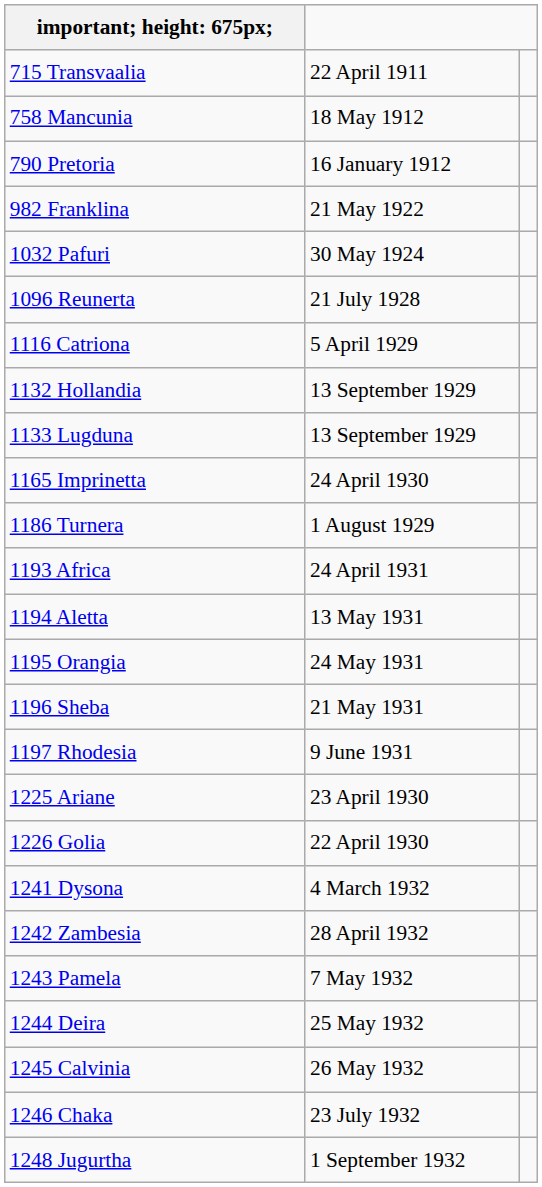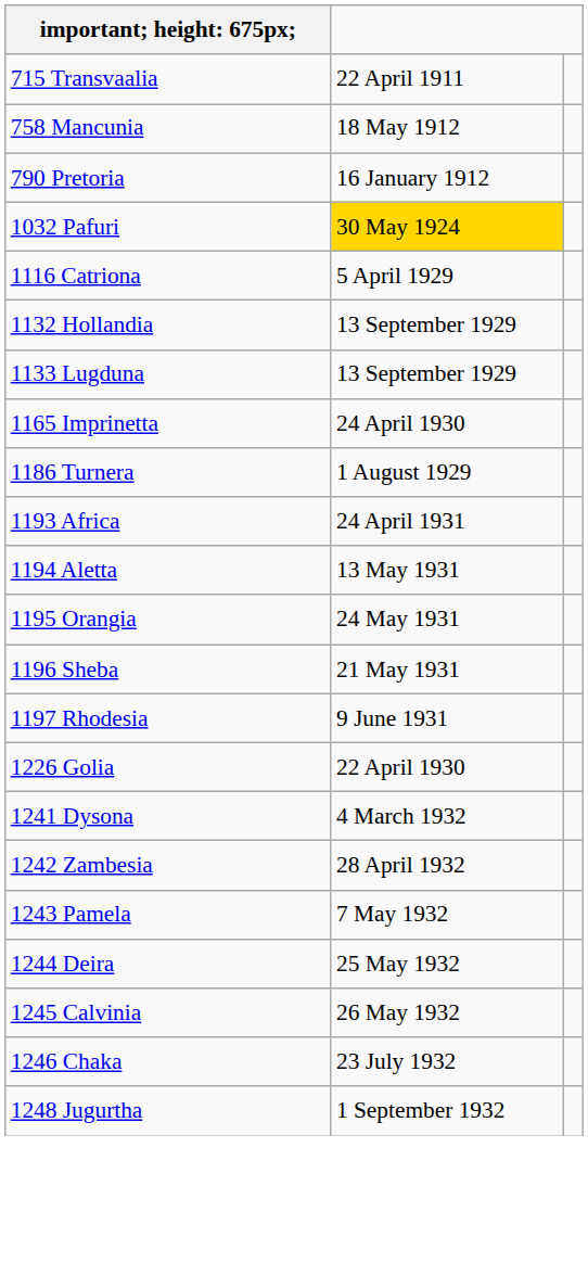 <table class="wikitable" style="font-size: 89%; float: left; width: 25em; margin-right: 1em; line-height: 1.65em">
 <tr>
 <th>important; height: 675px;</th>
 </tr>
 <tr>
 <td><a href='#'>715 Transvaalia</a></td>
 <td>22 April 1911</td>
 <td> </td>
 </tr>
 <tr>
 <td><a href='#'>758 Mancunia</a></td>
 <td>18 May 1912</td>
 <td> </td>
 </tr>
 <tr>
 <td><a href='#'>790 Pretoria</a></td>
 <td>16 January 1912</td>
 <td> </td>
 </tr>
 <tr>
-<td><a href='#'>982 Franklina</a></td>
-<td>21 May 1922</td>
-<td> </td>
-</tr>
-<tr>
 <td><a href='#'>1032 Pafuri</a></td>
-<td>30 May 1924</td>
-<td> </td>
-</tr>
-<tr>
-<td><a href='#'>1096 Reunerta</a></td>
-<td>21 July 1928</td>
+<td style="background: gold;">30 May 1924</td>
 <td> </td>
 </tr>
 <tr>
 <td><a href='#'>1116 Catriona</a></td>
 <td>5 April 1929</td>
 <td> </td>
 </tr>
 <tr>
 <td><a href='#'>1132 Hollandia</a></td>
 <td>13 September 1929</td>
 <td> </td>
 </tr>
 <tr>
 <td><a href='#'>1133 Lugduna</a></td>
 <td>13 September 1929</td>
 <td> </td>
 </tr>
 <tr>
 <td><a href='#'>1165 Imprinetta</a></td>
 <td>24 April 1930</td>
 <td> </td>
 </tr>
 <tr>
 <td><a href='#'>1186 Turnera</a></td>
 <td>1 August 1929</td>
 <td> </td>
 </tr>
 <tr>
 <td><a href='#'>1193 Africa</a></td>
 <td>24 April 1931</td>
 <td> </td>
 </tr>
 <tr>
 <td><a href='#'>1194 Aletta</a></td>
 <td>13 May 1931</td>
 <td> </td>
 </tr>
 <tr>
 <td><a href='#'>1195 Orangia</a></td>
 <td>24 May 1931</td>
 <td> </td>
 </tr>
 <tr>
 <td><a href='#'>1196 Sheba</a></td>
 <td>21 May 1931</td>
 <td> </td>
 </tr>
 <tr>
 <td><a href='#'>1197 Rhodesia</a></td>
 <td>9 June 1931</td>
 <td> </td>
 </tr>
 <tr>
-<td><a href='#'>1225 Ariane</a></td>
-<td>23 April 1930</td>
-<td> </td>
-</tr>
-<tr>
 <td><a href='#'>1226 Golia</a></td>
 <td>22 April 1930</td>
 <td> </td>
 </tr>
 <tr>
 <td><a href='#'>1241 Dysona</a></td>
 <td>4 March 1932</td>
 <td> </td>
 </tr>
 <tr>
 <td><a href='#'>1242 Zambesia</a></td>
 <td>28 April 1932</td>
 <td> </td>
 </tr>
 <tr>
 <td><a href='#'>1243 Pamela</a></td>
 <td>7 May 1932</td>
 <td> </td>
 </tr>
 <tr>
 <td><a href='#'>1244 Deira</a></td>
 <td>25 May 1932</td>
 <td> </td>
 </tr>
 <tr>
 <td><a href='#'>1245 Calvinia</a></td>
 <td>26 May 1932</td>
 <td> </td>
 </tr>
 <tr>
 <td><a href='#'>1246 Chaka</a></td>
 <td>23 July 1932</td>
 <td> </td>
 </tr>
 <tr>
 <td><a href='#'>1248 Jugurtha</a></td>
 <td>1 September 1932</td>
 <td> </td>
 </tr>
 </table>
